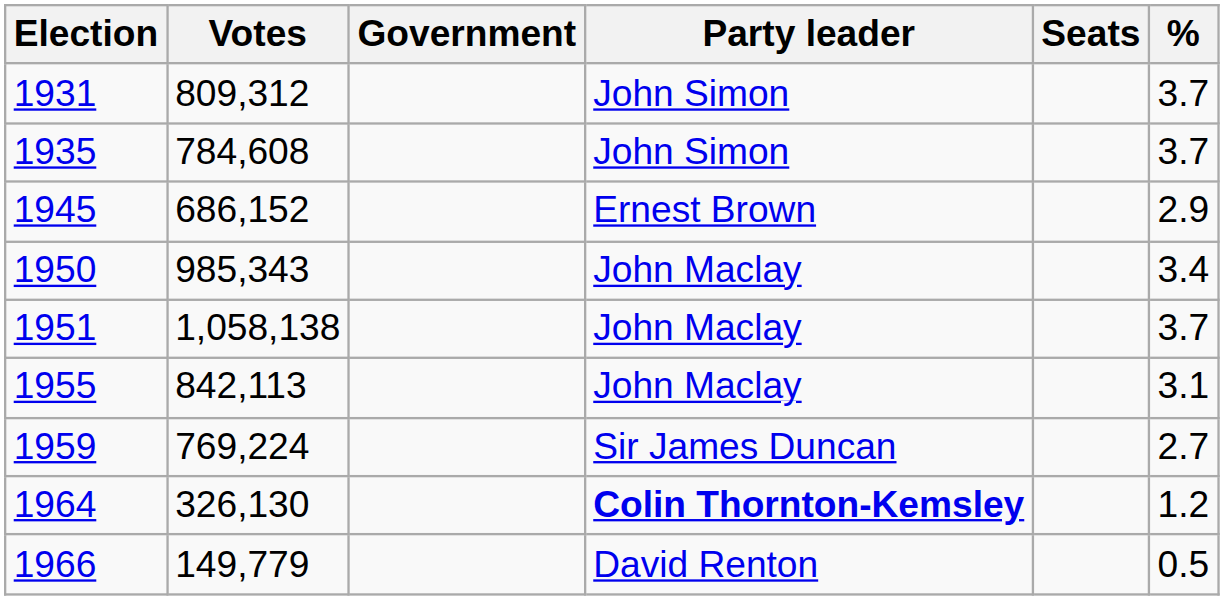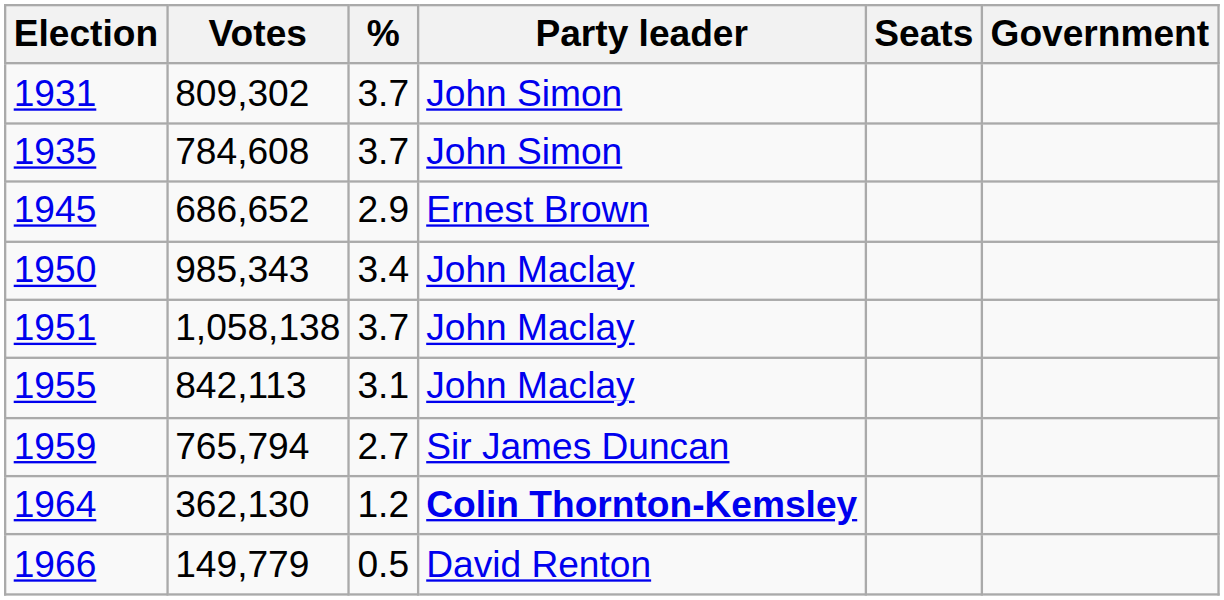 <table class="sortable wikitable">
 <tr>
 <th>Election</th>
 <th>Votes</th>
-<th>Government</th>
+<th>%</th>
 <th>Party leader</th>
 <th>Seats</th>
-<th>%</th>
+<th>Government</th>
 </tr>
 <tr>
 <td><a href='#'>1931</a></td>
-<td>809,312</td>
-<td></td>
+<td>809,302</td>
+<td>3.7</td>
 <td><a href='#'>John Simon</a></td>
 <td></td>
-<td>3.7</td>
+<td></td>
 </tr>
 <tr>
 <td><a href='#'>1935</a></td>
 <td>784,608</td>
-<td></td>
+<td>3.7</td>
 <td><a href='#'>John Simon</a></td>
 <td></td>
-<td>3.7</td>
+<td></td>
 </tr>
 <tr>
 <td><a href='#'>1945</a></td>
-<td>686,152</td>
-<td></td>
+<td>686,652</td>
+<td>2.9</td>
 <td><a href='#'>Ernest Brown</a></td>
 <td></td>
-<td>2.9</td>
+<td></td>
 </tr>
 <tr>
 <td><a href='#'>1950</a></td>
 <td>985,343</td>
-<td></td>
+<td>3.4</td>
 <td><a href='#'>John Maclay</a></td>
 <td></td>
-<td>3.4</td>
+<td></td>
 </tr>
 <tr>
 <td><a href='#'>1951</a></td>
 <td>1,058,138</td>
-<td></td>
+<td>3.7</td>
 <td><a href='#'>John Maclay</a></td>
 <td></td>
-<td>3.7</td>
+<td></td>
 </tr>
 <tr>
 <td><a href='#'>1955</a></td>
 <td>842,113</td>
-<td></td>
+<td>3.1</td>
 <td><a href='#'>John Maclay</a></td>
 <td></td>
-<td>3.1</td>
+<td></td>
 </tr>
 <tr>
 <td><a href='#'>1959</a></td>
-<td>769,224</td>
-<td></td>
+<td>765,794</td>
+<td>2.7</td>
 <td><a href='#'>Sir James Duncan</a></td>
 <td></td>
-<td>2.7</td>
+<td></td>
 </tr>
 <tr>
 <td><a href='#'>1964</a></td>
-<td>326,130</td>
-<td></td>
+<td>362,130</td>
+<td>1.2</td>
 <td><strong><a href='#'>Colin Thornton-Kemsley</a></strong></td>
 <td></td>
-<td>1.2</td>
+<td></td>
 </tr>
 <tr>
 <td><a href='#'>1966</a></td>
 <td>149,779</td>
-<td></td>
+<td>0.5</td>
 <td><a href='#'>David Renton</a></td>
 <td></td>
-<td>0.5</td>
+<td></td>
 </tr>
 </table>
